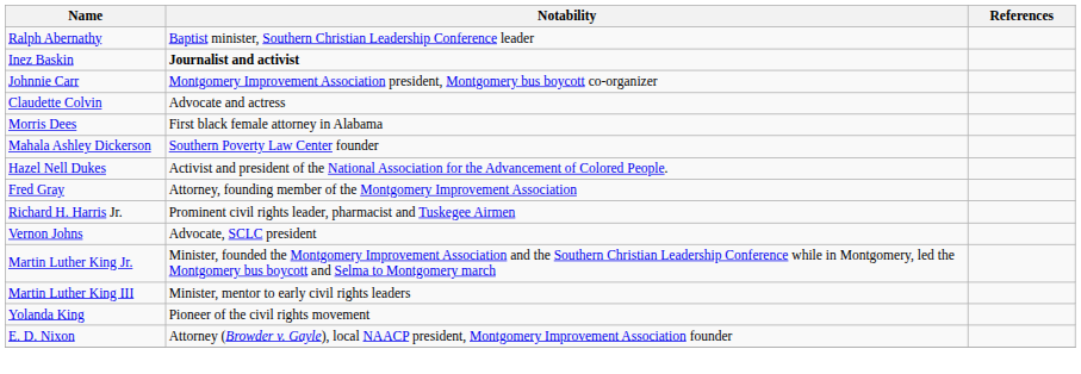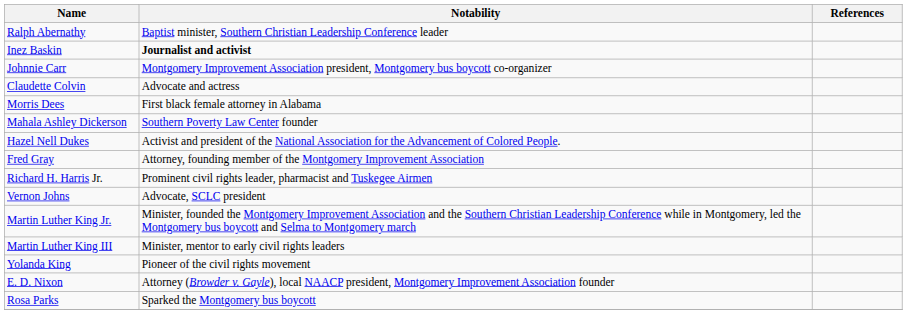 <table class="wikitable sortable">
 <tr>
 <th width="15%">Name</th>
 <th width="75%">Notability</th>
 <th width="10%" class="unsortable">References</th>
 </tr>
 <tr>
 <td><a href='#'>Ralph Abernathy</a></td>
 <td><a href='#'>Baptist</a> minister, <a href='#'>Southern Christian Leadership Conference</a> leader</td>
 <td></td>
 </tr>
 <tr>
 <td><a href='#'>Inez Baskin</a></td>
 <td><strong>Journalist and activist</strong></td>
 <td></td>
 </tr>
 <tr>
 <td><a href='#'>Johnnie Carr</a></td>
 <td><a href='#'>Montgomery Improvement Association</a> president, <a href='#'>Montgomery bus boycott</a> co-organizer</td>
 <td></td>
 </tr>
 <tr>
 <td><a href='#'>Claudette Colvin</a></td>
 <td>Advocate and actress</td>
 <td></td>
 </tr>
 <tr>
 <td><a href='#'>Morris Dees</a></td>
 <td>First black female attorney in Alabama</td>
 <td></td>
 </tr>
 <tr>
 <td><a href='#'>Mahala Ashley Dickerson</a></td>
 <td><a href='#'>Southern Poverty Law Center</a> founder</td>
 <td></td>
 </tr>
 <tr>
 <td><a href='#'>Hazel Nell Dukes</a></td>
 <td>Activist and president of the <a href='#'>National Association for the Advancement of Colored People</a>.</td>
 <td></td>
 </tr>
 <tr>
 <td><a href='#'>Fred Gray</a></td>
 <td>Attorney, founding member of the <a href='#'>Montgomery Improvement Association</a></td>
 <td></td>
 </tr>
 <tr>
 <td><a href='#'>Richard H. Harris</a> Jr.</td>
 <td>Prominent civil rights leader, pharmacist and <a href='#'>Tuskegee Airmen</a></td>
 <td></td>
 </tr>
 <tr>
 <td><a href='#'>Vernon Johns</a></td>
 <td>Advocate, <a href='#'>SCLC</a> president</td>
 <td></td>
 </tr>
 <tr>
 <td><a href='#'>Martin Luther King Jr.</a></td>
 <td>Minister, founded the <a href='#'>Montgomery Improvement Association</a> and the <a href='#'>Southern Christian Leadership Conference</a> while in Montgomery, led the <a href='#'>Montgomery bus boycott</a> and <a href='#'>Selma to Montgomery march</a></td>
 <td></td>
 </tr>
 <tr>
 <td><a href='#'>Martin Luther King III</a></td>
 <td>Minister, mentor to early civil rights leaders</td>
 <td></td>
 </tr>
 <tr>
 <td><a href='#'>Yolanda King</a></td>
 <td>Pioneer of the civil rights movement</td>
 <td></td>
 </tr>
 <tr>
 <td><a href='#'>E. D. Nixon</a></td>
 <td>Attorney (<em><a href='#'>Browder v. Gayle</a></em>), local <a href='#'>NAACP</a> president, <a href='#'>Montgomery Improvement Association</a> founder</td>
 <td></td>
 </tr>
 <tr>
+<td><a href='#'>Rosa Parks</a></td>
+<td>Sparked the <a href='#'>Montgomery bus boycott</a></td>
+<td></td>
+</tr>
+<tr>
 </tr>
 </table>
